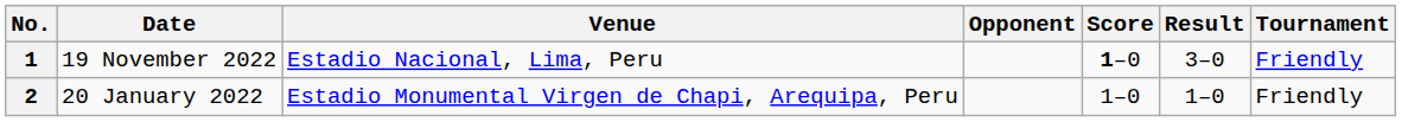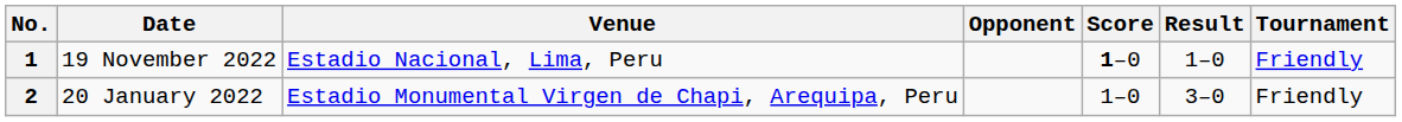 <table class="wikitable sortable plainrowheaders">
 <tr>
 <th scope=col>No.</th>
 <th scope=col data-sort-type=date>Date</th>
 <th scope=col>Venue</th>
 <th scope=col>Opponent</th>
 <th scope=col>Score</th>
 <th scope=col>Result</th>
 <th scope=col>Tournament</th>
 </tr>
 <tr>
 <th scope=row>1</th>
 <td>19 November 2022</td>
 <td><a href='#'>Estadio Nacional</a>, <a href='#'>Lima</a>, Peru</td>
 <td></td>
 <td align=center><strong>1</strong>–0</td>
-<td align=center>3–0</td>
+<td align="center">1–0</td>
 <td><a href='#'>Friendly</a></td>
 </tr>
 <tr>
 <th scope=row>2</th>
 <td>20 January 2022</td>
 <td><a href='#'>Estadio Monumental Virgen de Chapi</a>, <a href='#'>Arequipa</a>, Peru</td>
 <td></td>
 <td align="center">1–0</td>
-<td align="center">1–0</td>
+<td align=center>3–0</td>
 <td>Friendly</td>
 </tr>
 </table>
